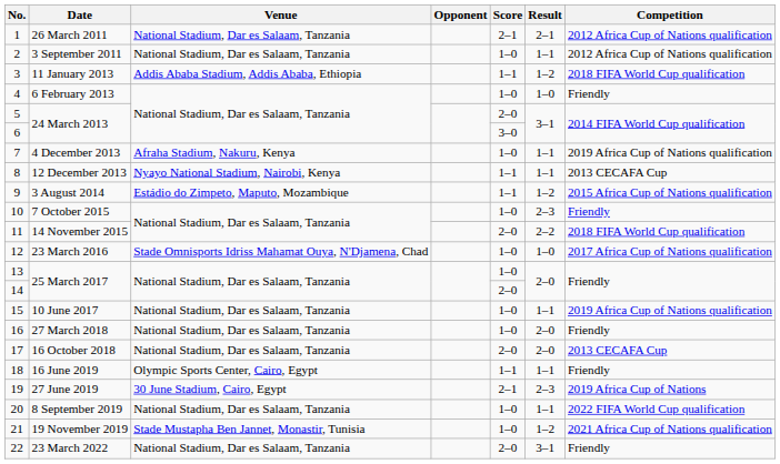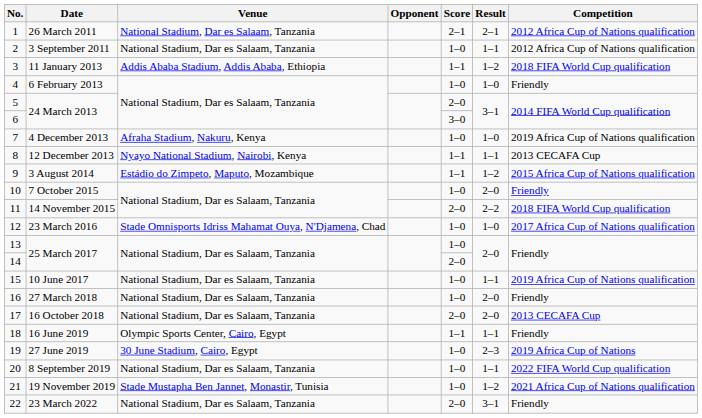 <table class="wikitable sortable">
 <tr>
 <th scope="col">No.</th>
 <th scope="col">Date</th>
 <th scope="col">Venue</th>
 <th scope="col">Opponent</th>
 <th scope="col">Score</th>
 <th scope="col">Result</th>
 <th scope="col">Competition</th>
 </tr>
 <tr>
 <td align="center">1</td>
 <td>26 March 2011</td>
 <td><a href='#'>National Stadium</a>, <a href='#'>Dar es Salaam</a>, Tanzania</td>
 <td></td>
 <td align="center">2–1</td>
 <td align="center">2–1</td>
 <td><a href='#'>2012 Africa Cup of Nations qualification</a></td>
 </tr>
 <tr>
 <td align="center">2</td>
 <td>3 September 2011</td>
 <td>National Stadium, Dar es Salaam, Tanzania</td>
 <td></td>
 <td align="center">1–0</td>
 <td align="center">1–1</td>
 <td>2012 Africa Cup of Nations qualification</td>
 </tr>
 <tr>
 <td align="center">3</td>
 <td>11 January 2013</td>
 <td><a href='#'>Addis Ababa Stadium</a>, <a href='#'>Addis Ababa</a>, Ethiopia</td>
 <td></td>
 <td align="center">1–1</td>
 <td align="center">1–2</td>
 <td><a href='#'>2018 FIFA World Cup qualification</a></td>
 </tr>
 <tr>
 <td align="center">4</td>
 <td>6 February 2013</td>
 <td rowspan="3">National Stadium, Dar es Salaam, Tanzania</td>
 <td></td>
 <td align="center">1–0</td>
 <td align="center">1–0</td>
 <td>Friendly</td>
 </tr>
 <tr>
 <td align="center">5</td>
 <td rowspan="2">24 March 2013</td>
 <td rowspan="2"></td>
 <td align="center">2–0</td>
 <td rowspan="2" style="text-align:center">3–1</td>
 <td rowspan="2"><a href='#'>2014 FIFA World Cup qualification</a></td>
 </tr>
 <tr>
 <td align="center">6</td>
 <td align="center">3–0</td>
 </tr>
 <tr>
 <td align="center">7</td>
 <td>4 December 2013</td>
 <td><a href='#'>Afraha Stadium</a>, <a href='#'>Nakuru</a>, Kenya</td>
 <td></td>
 <td align="center">1–0</td>
-<td align="center">1–1</td>
+<td align="center">1–0</td>
 <td>2019 Africa Cup of Nations qualification</td>
 </tr>
 <tr>
 <td align="center">8</td>
 <td>12 December 2013</td>
 <td><a href='#'>Nyayo National Stadium</a>, <a href='#'>Nairobi</a>, Kenya</td>
 <td></td>
 <td align="center">1–1</td>
 <td align="center">1–1</td>
 <td>2013 CECAFA Cup</td>
 </tr>
 <tr>
 <td align="center">9</td>
 <td>3 August 2014</td>
 <td><a href='#'>Estádio do Zimpeto</a>, <a href='#'>Maputo</a>, Mozambique</td>
 <td></td>
 <td align="center">1–1</td>
 <td align="center">1–2</td>
 <td><a href='#'>2015 Africa Cup of Nations qualification</a></td>
 </tr>
 <tr>
 <td align="center">10</td>
 <td>7 October 2015</td>
 <td rowspan="2">National Stadium, Dar es Salaam, Tanzania</td>
 <td></td>
 <td align="center">1–0</td>
-<td align="center">2–3</td>
+<td align="center">2–0</td>
 <td><a href='#'>Friendly</a></td>
 </tr>
 <tr>
 <td align="center">11</td>
 <td>14 November 2015</td>
 <td></td>
 <td align="center">2–0</td>
 <td align="center">2–2</td>
 <td><a href='#'>2018 FIFA World Cup qualification</a></td>
 </tr>
 <tr>
 <td align="center">12</td>
 <td>23 March 2016</td>
 <td><a href='#'>Stade Omnisports Idriss Mahamat Ouya</a>, <a href='#'>N'Djamena</a>, Chad</td>
 <td></td>
 <td align="center">1–0</td>
 <td align="center">1–0</td>
 <td><a href='#'>2017 Africa Cup of Nations qualification</a></td>
 </tr>
 <tr>
 <td align="center">13</td>
 <td rowspan="2">25 March 2017</td>
 <td rowspan="2">National Stadium, Dar es Salaam, Tanzania</td>
 <td rowspan="2"></td>
 <td align="center">1–0</td>
 <td rowspan="2" style="text-align:center">2–0</td>
 <td rowspan="2">Friendly</td>
 </tr>
 <tr>
 <td align="center">14</td>
 <td align="center">2–0</td>
 </tr>
 <tr>
 <td align="center">15</td>
 <td>10 June 2017</td>
 <td>National Stadium, Dar es Salaam, Tanzania</td>
 <td></td>
 <td align="center">1–0</td>
 <td align="center">1–1</td>
 <td><a href='#'>2019 Africa Cup of Nations qualification</a></td>
 </tr>
 <tr>
 <td align="center">16</td>
 <td>27 March 2018</td>
 <td>National Stadium, Dar es Salaam, Tanzania</td>
 <td></td>
 <td align="center">1–0</td>
 <td align="center">2–0</td>
 <td>Friendly</td>
 </tr>
 <tr>
 <td align="center">17</td>
 <td>16 October 2018</td>
 <td>National Stadium, Dar es Salaam, Tanzania</td>
 <td></td>
 <td align="center">2–0</td>
 <td align=center>2–0</td>
 <td><a href='#'>2013 CECAFA Cup</a></td>
 </tr>
 <tr>
 <td align="center">18</td>
 <td>16 June 2019</td>
 <td>Olympic Sports Center, <a href='#'>Cairo</a>, Egypt</td>
 <td></td>
 <td align="center">1–1</td>
 <td align="center">1–1</td>
 <td>Friendly</td>
 </tr>
 <tr>
 <td align="center">19</td>
 <td>27 June 2019</td>
 <td><a href='#'>30 June Stadium</a>, <a href='#'>Cairo</a>, Egypt</td>
 <td></td>
-<td align="center">2–1</td>
+<td align="center">1–0</td>
 <td align="center">2–3</td>
 <td><a href='#'>2019 Africa Cup of Nations</a></td>
 </tr>
 <tr>
 <td align="center">20</td>
 <td>8 September 2019</td>
 <td>National Stadium, Dar es Salaam, Tanzania</td>
 <td></td>
 <td align="center">1–0</td>
 <td align="center">1–1 </td>
 <td><a href='#'>2022 FIFA World Cup qualification</a></td>
 </tr>
 <tr>
 <td align="center">21</td>
 <td>19 November 2019</td>
 <td><a href='#'>Stade Mustapha Ben Jannet</a>, <a href='#'>Monastir</a>, Tunisia</td>
 <td></td>
 <td align="center">1–0</td>
 <td align="center">1–2</td>
 <td><a href='#'>2021 Africa Cup of Nations qualification</a></td>
 </tr>
 <tr>
 <td align="center">22</td>
 <td>23 March 2022</td>
 <td>National Stadium, Dar es Salaam, Tanzania</td>
 <td></td>
 <td align="center">2–0</td>
 <td align="center">3–1</td>
 <td>Friendly</td>
 </tr>
 </table>
